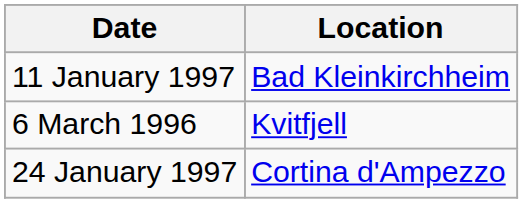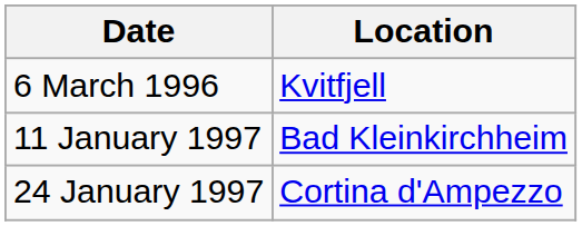 <table class="wikitable">
 <tr>
 <th><strong>Date</strong></th>
 <th>Location</th>
 </tr>
 <tr>
+<td>6 March 1996</td>
+<td> <a href='#'>Kvitfjell</a></td>
+</tr>
+<tr>
 <td>11 January 1997</td>
 <td> <a href='#'>Bad Kleinkirchheim</a></td>
-</tr>
-<tr>
-<td>6 March 1996</td>
-<td> <a href='#'>Kvitfjell</a></td>
 </tr>
 <tr>
 <td>24 January 1997</td>
 <td> <a href='#'>Cortina d'Ampezzo</a></td>
 </tr>
 </table>
